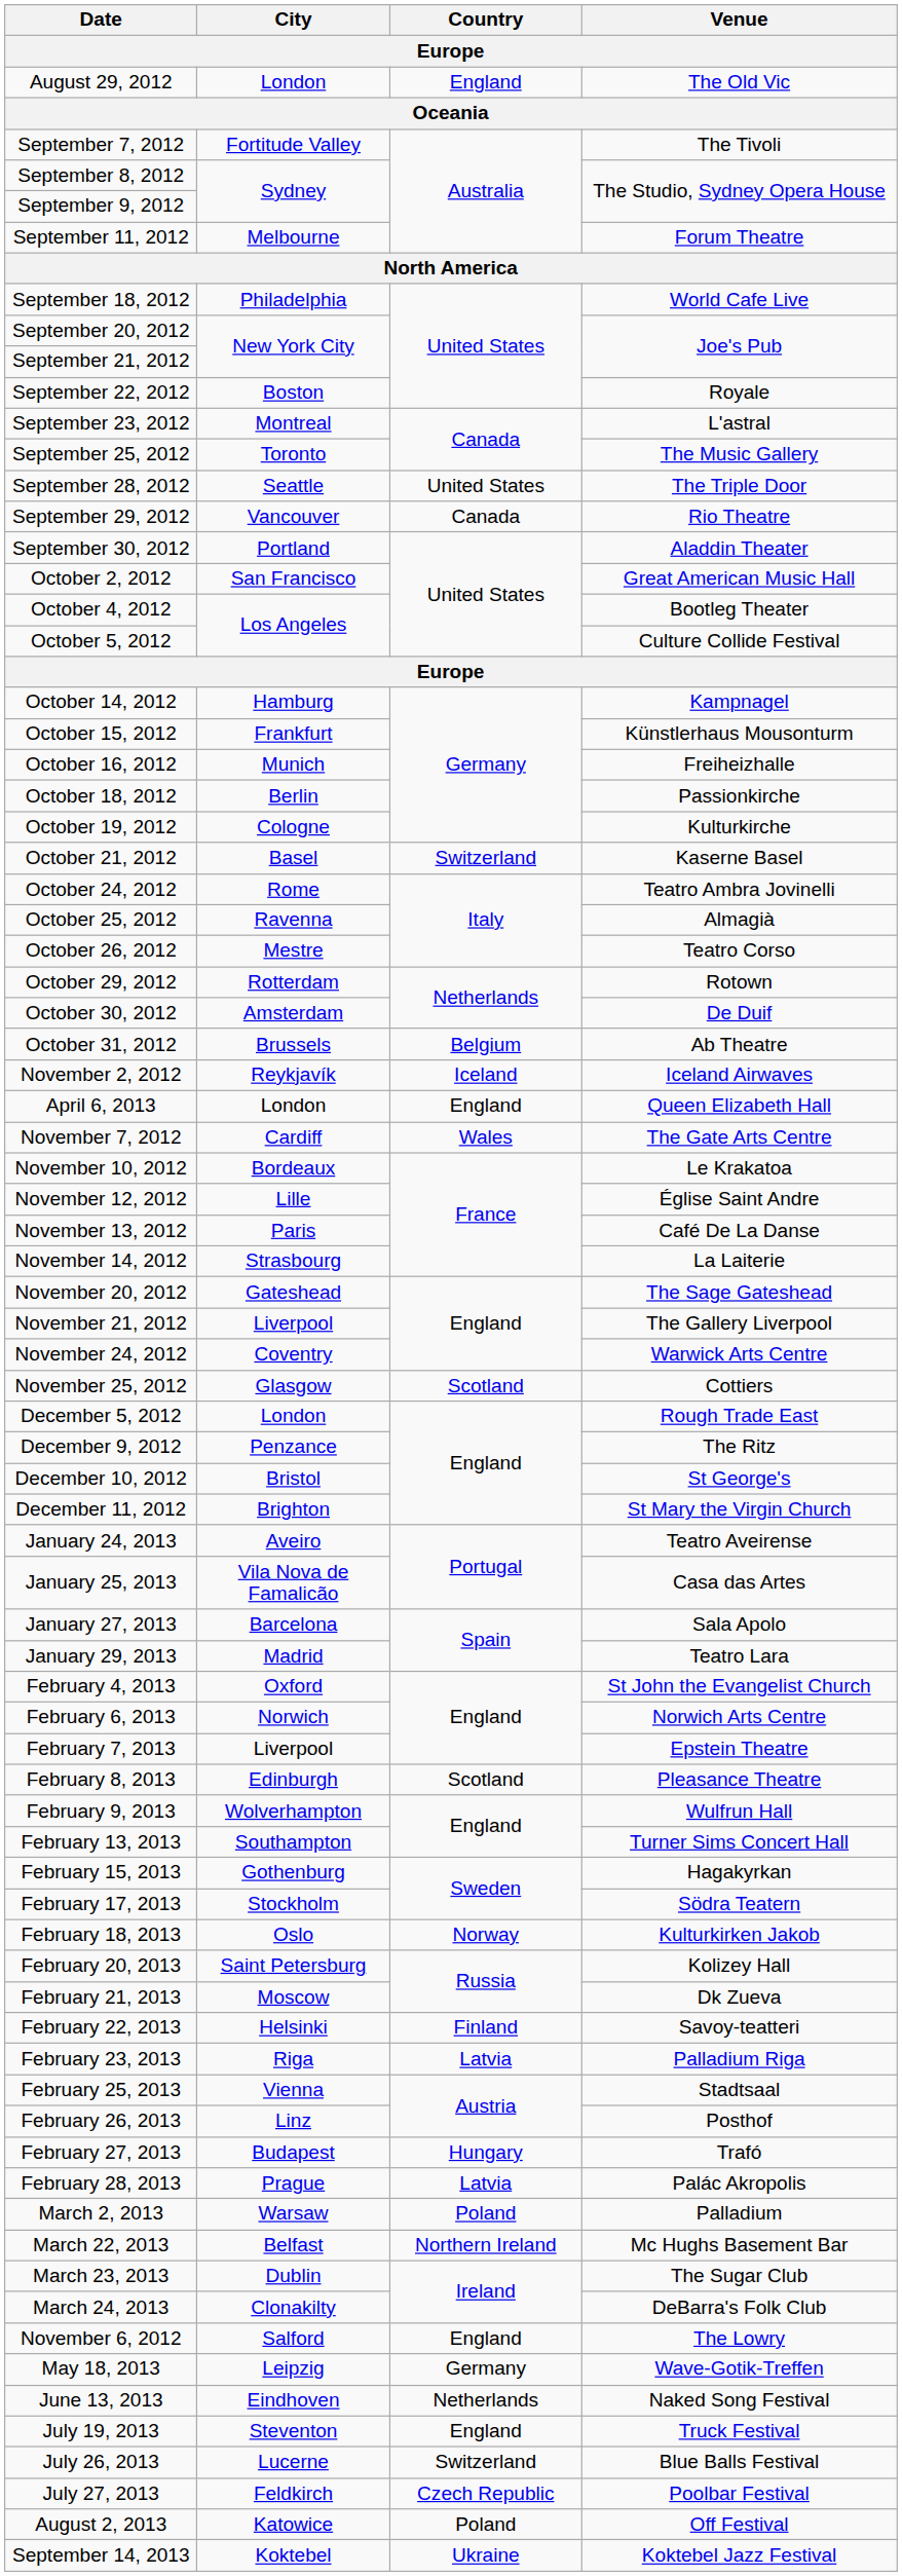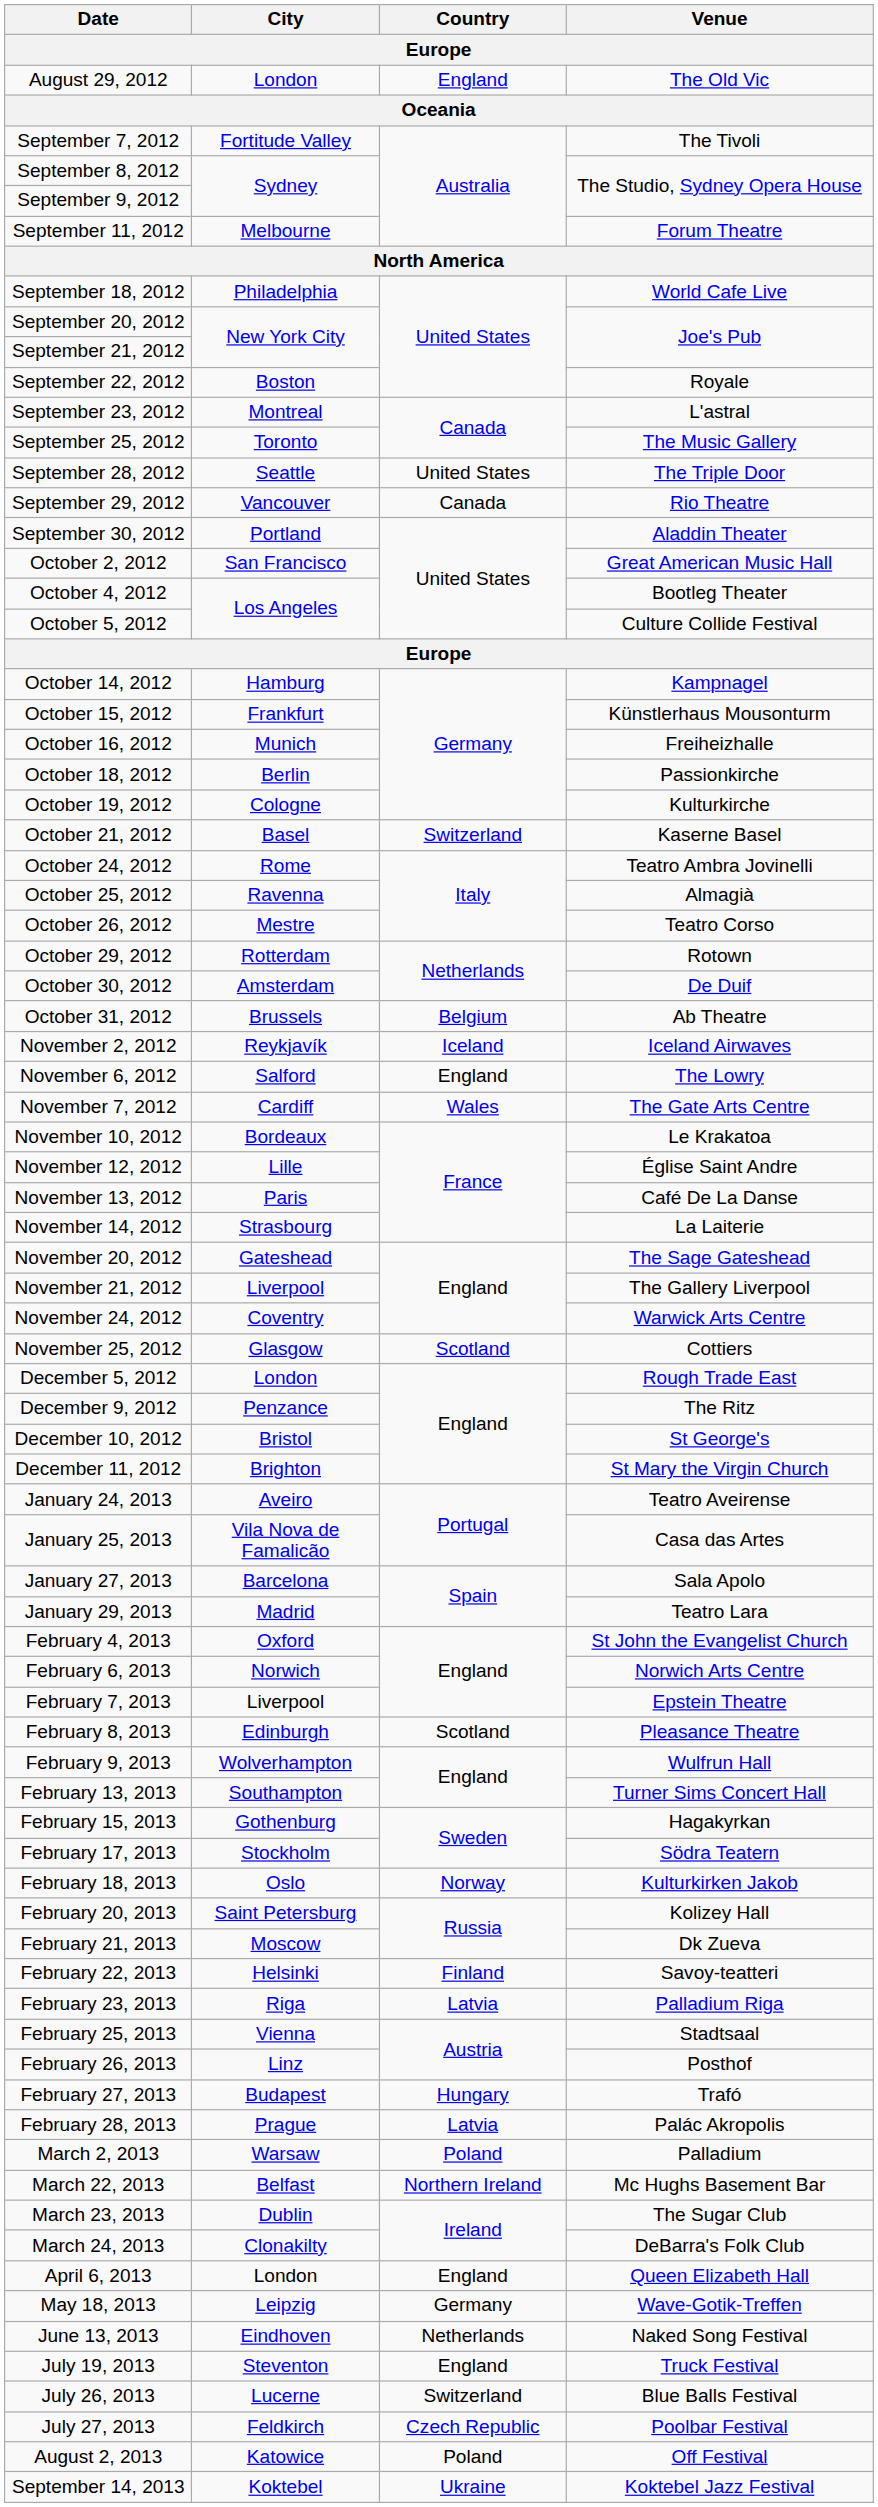 <table class="wikitable" style="text-align:center;">
 <tr>
 <th width="150px">Date</th>
 <th width="150px">City</th>
 <th width="150px">Country</th>
 <th width="250px">Venue</th>
 </tr>
 <tr>
 <th colspan="4">Europe</th>
 </tr>
 <tr>
 <td>August 29, 2012</td>
 <td><a href='#'>London</a></td>
 <td><a href='#'>England</a></td>
 <td><a href='#'>The Old Vic</a></td>
 </tr>
 <tr>
 <th colspan="4">Oceania</th>
 </tr>
 <tr>
 <td>September 7, 2012</td>
 <td><a href='#'>Fortitude Valley</a></td>
 <td rowspan=4><a href='#'>Australia</a></td>
 <td>The Tivoli</td>
 </tr>
 <tr>
 <td>September 8, 2012</td>
 <td rowspan=2><a href='#'>Sydney</a></td>
 <td rowspan=2>The Studio, <a href='#'>Sydney Opera House</a></td>
 </tr>
 <tr>
 <td>September 9, 2012</td>
 </tr>
 <tr>
 <td>September 11, 2012</td>
 <td><a href='#'>Melbourne</a></td>
 <td><a href='#'>Forum Theatre</a></td>
 </tr>
 <tr>
 <th colspan="4">North America</th>
 </tr>
 <tr>
 <td>September 18, 2012</td>
 <td><a href='#'>Philadelphia</a></td>
 <td rowspan=4><a href='#'>United States</a></td>
 <td><a href='#'>World Cafe Live</a></td>
 </tr>
 <tr>
 <td>September 20, 2012</td>
 <td rowspan=2><a href='#'>New York City</a></td>
 <td rowspan=2><a href='#'>Joe's Pub</a></td>
 </tr>
 <tr>
 <td>September 21, 2012</td>
 </tr>
 <tr>
 <td>September 22, 2012</td>
 <td><a href='#'>Boston</a></td>
 <td>Royale</td>
 </tr>
 <tr>
 <td>September 23, 2012</td>
 <td><a href='#'>Montreal</a></td>
 <td rowspan=2><a href='#'>Canada</a></td>
 <td>L'astral</td>
 </tr>
 <tr>
 <td>September 25, 2012</td>
 <td><a href='#'>Toronto</a></td>
 <td><a href='#'>The Music Gallery</a></td>
 </tr>
 <tr>
 <td>September 28, 2012</td>
 <td><a href='#'>Seattle</a></td>
 <td>United States</td>
 <td><a href='#'>The Triple Door</a></td>
 </tr>
 <tr>
 <td>September 29, 2012</td>
 <td><a href='#'>Vancouver</a></td>
 <td>Canada</td>
 <td><a href='#'>Rio Theatre</a></td>
 </tr>
 <tr>
 <td>September 30, 2012</td>
 <td><a href='#'>Portland</a></td>
 <td rowspan=4>United States</td>
 <td><a href='#'>Aladdin Theater</a></td>
 </tr>
 <tr>
 <td>October 2, 2012</td>
 <td><a href='#'>San Francisco</a></td>
 <td><a href='#'>Great American Music Hall</a></td>
 </tr>
 <tr>
 <td>October 4, 2012</td>
 <td rowspan=2><a href='#'>Los Angeles</a></td>
 <td>Bootleg Theater</td>
 </tr>
 <tr>
 <td>October 5, 2012</td>
 <td>Culture Collide Festival</td>
 </tr>
 <tr>
 <th colspan="4">Europe</th>
 </tr>
 <tr>
 <td>October 14, 2012</td>
 <td><a href='#'>Hamburg</a></td>
 <td rowspan=5><a href='#'>Germany</a></td>
 <td><a href='#'>Kampnagel</a></td>
 </tr>
 <tr>
 <td>October 15, 2012</td>
 <td><a href='#'>Frankfurt</a></td>
 <td>Künstlerhaus Mousonturm</td>
 </tr>
 <tr>
 <td>October 16, 2012</td>
 <td><a href='#'>Munich</a></td>
 <td>Freiheizhalle</td>
 </tr>
 <tr>
 <td>October 18, 2012</td>
 <td><a href='#'>Berlin</a></td>
 <td>Passionkirche</td>
 </tr>
 <tr>
 <td>October 19, 2012</td>
 <td><a href='#'>Cologne</a></td>
 <td>Kulturkirche</td>
 </tr>
 <tr>
 <td>October 21, 2012</td>
 <td><a href='#'>Basel</a></td>
 <td><a href='#'>Switzerland</a></td>
 <td>Kaserne Basel</td>
 </tr>
 <tr>
 <td>October 24, 2012</td>
 <td><a href='#'>Rome</a></td>
 <td rowspan=3><a href='#'>Italy</a></td>
 <td>Teatro Ambra Jovinelli</td>
 </tr>
 <tr>
 <td>October 25, 2012</td>
 <td><a href='#'>Ravenna</a></td>
 <td>Almagià</td>
 </tr>
 <tr>
 <td>October 26, 2012</td>
 <td><a href='#'>Mestre</a></td>
 <td>Teatro Corso</td>
 </tr>
 <tr>
 <td>October 29, 2012</td>
 <td><a href='#'>Rotterdam</a></td>
 <td rowspan=2><a href='#'>Netherlands</a></td>
 <td>Rotown</td>
 </tr>
 <tr>
 <td>October 30, 2012</td>
 <td><a href='#'>Amsterdam</a></td>
 <td><a href='#'>De Duif</a></td>
 </tr>
 <tr>
 <td>October 31, 2012</td>
 <td><a href='#'>Brussels</a></td>
 <td><a href='#'>Belgium</a></td>
 <td>Ab Theatre</td>
 </tr>
 <tr>
 <td>November 2, 2012</td>
 <td><a href='#'>Reykjavík</a></td>
 <td><a href='#'>Iceland</a></td>
 <td><a href='#'>Iceland Airwaves</a></td>
 </tr>
 <tr>
-<td>April 6, 2013</td>
-<td>London</td>
+<td>November 6, 2012</td>
+<td><a href='#'>Salford</a></td>
 <td>England</td>
-<td><a href='#'>Queen Elizabeth Hall</a></td>
+<td><a href='#'>The Lowry</a></td>
 </tr>
 <tr>
 <td>November 7, 2012</td>
 <td><a href='#'>Cardiff</a></td>
 <td><a href='#'>Wales</a></td>
 <td><a href='#'>The Gate Arts Centre</a></td>
 </tr>
 <tr>
 <td>November 10, 2012</td>
 <td><a href='#'>Bordeaux</a></td>
 <td rowspan=4><a href='#'>France</a></td>
 <td>Le Krakatoa</td>
 </tr>
 <tr>
 <td>November 12, 2012</td>
 <td><a href='#'>Lille</a></td>
 <td>Église Saint Andre</td>
 </tr>
 <tr>
 <td>November 13, 2012</td>
 <td><a href='#'>Paris</a></td>
 <td>Café De La Danse</td>
 </tr>
 <tr>
 <td>November 14, 2012</td>
 <td><a href='#'>Strasbourg</a></td>
 <td>La Laiterie</td>
 </tr>
 <tr>
 <td>November 20, 2012</td>
 <td><a href='#'>Gateshead</a></td>
 <td rowspan=3>England</td>
 <td><a href='#'>The Sage Gateshead</a></td>
 </tr>
 <tr>
 <td>November 21, 2012</td>
 <td><a href='#'>Liverpool</a></td>
 <td>The Gallery Liverpool</td>
 </tr>
 <tr>
 <td>November 24, 2012</td>
 <td><a href='#'>Coventry</a></td>
 <td><a href='#'>Warwick Arts Centre</a></td>
 </tr>
 <tr>
 <td>November 25, 2012</td>
 <td><a href='#'>Glasgow</a></td>
 <td><a href='#'>Scotland</a></td>
 <td>Cottiers</td>
 </tr>
 <tr>
 <td>December 5, 2012</td>
 <td><a href='#'>London</a></td>
 <td rowspan=4>England</td>
 <td><a href='#'>Rough Trade East</a></td>
 </tr>
 <tr>
 <td>December 9, 2012</td>
 <td><a href='#'>Penzance</a></td>
 <td>The Ritz</td>
 </tr>
 <tr>
 <td>December 10, 2012</td>
 <td><a href='#'>Bristol</a></td>
 <td><a href='#'>St George's</a></td>
 </tr>
 <tr>
 <td>December 11, 2012</td>
 <td><a href='#'>Brighton</a></td>
 <td><a href='#'>St Mary the Virgin Church</a></td>
 </tr>
 <tr>
 <td>January 24, 2013</td>
 <td><a href='#'>Aveiro</a></td>
 <td rowspan=2><a href='#'>Portugal</a></td>
 <td>Teatro Aveirense</td>
 </tr>
 <tr>
 <td>January 25, 2013</td>
 <td><a href='#'>Vila Nova de Famalicão</a></td>
 <td>Casa das Artes</td>
 </tr>
 <tr>
 <td>January 27, 2013</td>
 <td><a href='#'>Barcelona</a></td>
 <td rowspan=2><a href='#'>Spain</a></td>
 <td>Sala Apolo</td>
 </tr>
 <tr>
 <td>January 29, 2013</td>
 <td><a href='#'>Madrid</a></td>
 <td>Teatro Lara</td>
 </tr>
 <tr>
 <td>February 4, 2013</td>
 <td><a href='#'>Oxford</a></td>
 <td rowspan=3>England</td>
 <td><a href='#'>St John the Evangelist Church</a></td>
 </tr>
 <tr>
 <td>February 6, 2013</td>
 <td><a href='#'>Norwich</a></td>
 <td><a href='#'>Norwich Arts Centre</a></td>
 </tr>
 <tr>
 <td>February 7, 2013</td>
 <td>Liverpool</td>
 <td><a href='#'>Epstein Theatre</a></td>
 </tr>
 <tr>
 <td>February 8, 2013</td>
 <td><a href='#'>Edinburgh</a></td>
 <td>Scotland</td>
 <td><a href='#'>Pleasance Theatre</a></td>
 </tr>
 <tr>
 <td>February 9, 2013</td>
 <td><a href='#'>Wolverhampton</a></td>
 <td rowspan=2>England</td>
 <td><a href='#'>Wulfrun Hall</a></td>
 </tr>
 <tr>
 <td>February 13, 2013</td>
 <td><a href='#'>Southampton</a></td>
 <td><a href='#'>Turner Sims Concert Hall</a></td>
 </tr>
 <tr>
 <td>February 15, 2013</td>
 <td><a href='#'>Gothenburg</a></td>
 <td rowspan=2><a href='#'>Sweden</a></td>
 <td>Hagakyrkan</td>
 </tr>
 <tr>
 <td>February 17, 2013</td>
 <td><a href='#'>Stockholm</a></td>
 <td><a href='#'>Södra Teatern</a></td>
 </tr>
 <tr>
 <td>February 18, 2013</td>
 <td><a href='#'>Oslo</a></td>
 <td><a href='#'>Norway</a></td>
 <td><a href='#'>Kulturkirken Jakob</a></td>
 </tr>
 <tr>
 <td>February 20, 2013</td>
 <td><a href='#'>Saint Petersburg</a></td>
 <td rowspan=2><a href='#'>Russia</a></td>
 <td>Kolizey Hall</td>
 </tr>
 <tr>
 <td>February 21, 2013</td>
 <td><a href='#'>Moscow</a></td>
 <td>Dk Zueva</td>
 </tr>
 <tr>
 <td>February 22, 2013</td>
 <td><a href='#'>Helsinki</a></td>
 <td><a href='#'>Finland</a></td>
 <td>Savoy-teatteri</td>
 </tr>
 <tr>
 <td>February 23, 2013</td>
 <td><a href='#'>Riga</a></td>
 <td><a href='#'>Latvia</a></td>
 <td><a href='#'>Palladium Riga</a></td>
 </tr>
 <tr>
 <td>February 25, 2013</td>
 <td><a href='#'>Vienna</a></td>
 <td rowspan=2><a href='#'>Austria</a></td>
 <td>Stadtsaal</td>
 </tr>
 <tr>
 <td>February 26, 2013</td>
 <td><a href='#'>Linz</a></td>
 <td>Posthof</td>
 </tr>
 <tr>
 <td>February 27, 2013</td>
 <td><a href='#'>Budapest</a></td>
 <td><a href='#'>Hungary</a></td>
 <td>Trafó</td>
 </tr>
 <tr>
 <td>February 28, 2013</td>
 <td><a href='#'>Prague</a></td>
 <td><a href='#'>Latvia</a></td>
 <td>Palác Akropolis</td>
 </tr>
 <tr>
 <td>March 2, 2013</td>
 <td><a href='#'>Warsaw</a></td>
 <td><a href='#'>Poland</a></td>
 <td>Palladium</td>
 </tr>
 <tr>
 <td>March 22, 2013</td>
 <td><a href='#'>Belfast</a></td>
 <td><a href='#'>Northern Ireland</a></td>
 <td>Mc Hughs Basement Bar</td>
 </tr>
 <tr>
 <td>March 23, 2013</td>
 <td><a href='#'>Dublin</a></td>
 <td rowspan=2><a href='#'>Ireland</a></td>
 <td>The Sugar Club</td>
 </tr>
 <tr>
 <td>March 24, 2013</td>
 <td><a href='#'>Clonakilty</a></td>
 <td>DeBarra's Folk Club</td>
 </tr>
 <tr>
-<td>November 6, 2012</td>
-<td><a href='#'>Salford</a></td>
+<td>April 6, 2013</td>
+<td>London</td>
 <td>England</td>
-<td><a href='#'>The Lowry</a></td>
+<td><a href='#'>Queen Elizabeth Hall</a></td>
 </tr>
 <tr>
 <td>May 18, 2013</td>
 <td><a href='#'>Leipzig</a></td>
 <td>Germany</td>
 <td><a href='#'>Wave-Gotik-Treffen</a></td>
 </tr>
 <tr>
 <td>June 13, 2013</td>
 <td><a href='#'>Eindhoven</a></td>
 <td>Netherlands</td>
 <td>Naked Song Festival</td>
 </tr>
 <tr>
 <td>July 19, 2013</td>
 <td><a href='#'>Steventon</a></td>
 <td>England</td>
 <td><a href='#'>Truck Festival</a></td>
 </tr>
 <tr>
 <td>July 26, 2013</td>
 <td><a href='#'>Lucerne</a></td>
 <td>Switzerland</td>
 <td>Blue Balls Festival</td>
 </tr>
 <tr>
 <td>July 27, 2013</td>
 <td><a href='#'>Feldkirch</a></td>
 <td><a href='#'>Czech Republic</a></td>
 <td><a href='#'>Poolbar Festival</a></td>
 </tr>
 <tr>
 <td>August 2, 2013</td>
 <td><a href='#'>Katowice</a></td>
 <td>Poland</td>
 <td><a href='#'>Off Festival</a></td>
 </tr>
 <tr>
 <td>September 14, 2013</td>
 <td><a href='#'>Koktebel</a></td>
 <td><a href='#'>Ukraine</a></td>
 <td><a href='#'>Koktebel Jazz Festival</a></td>
 </tr>
 </table>
